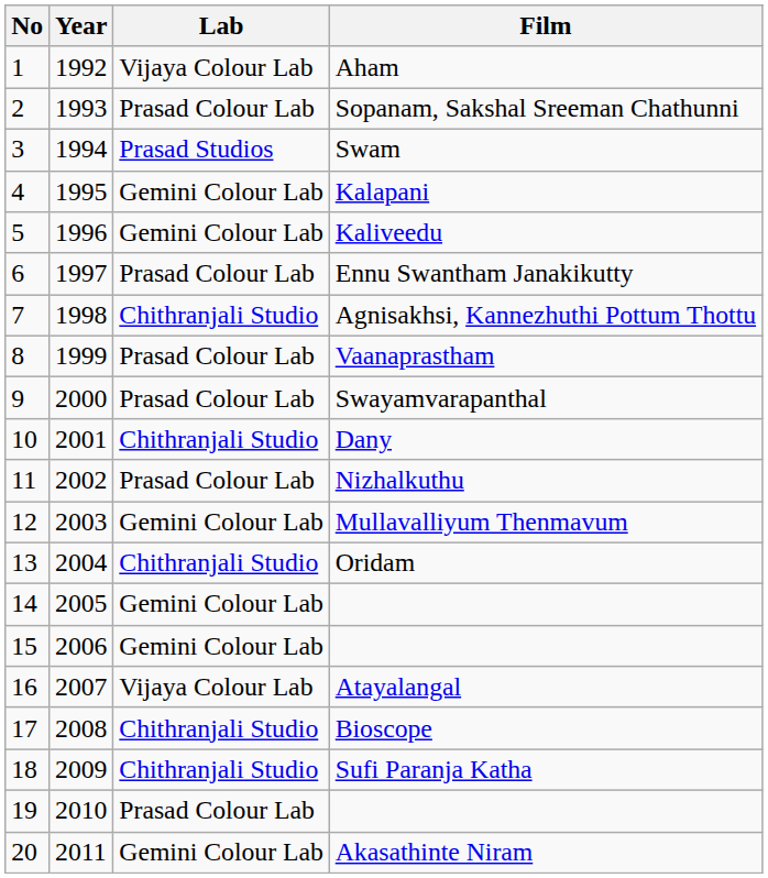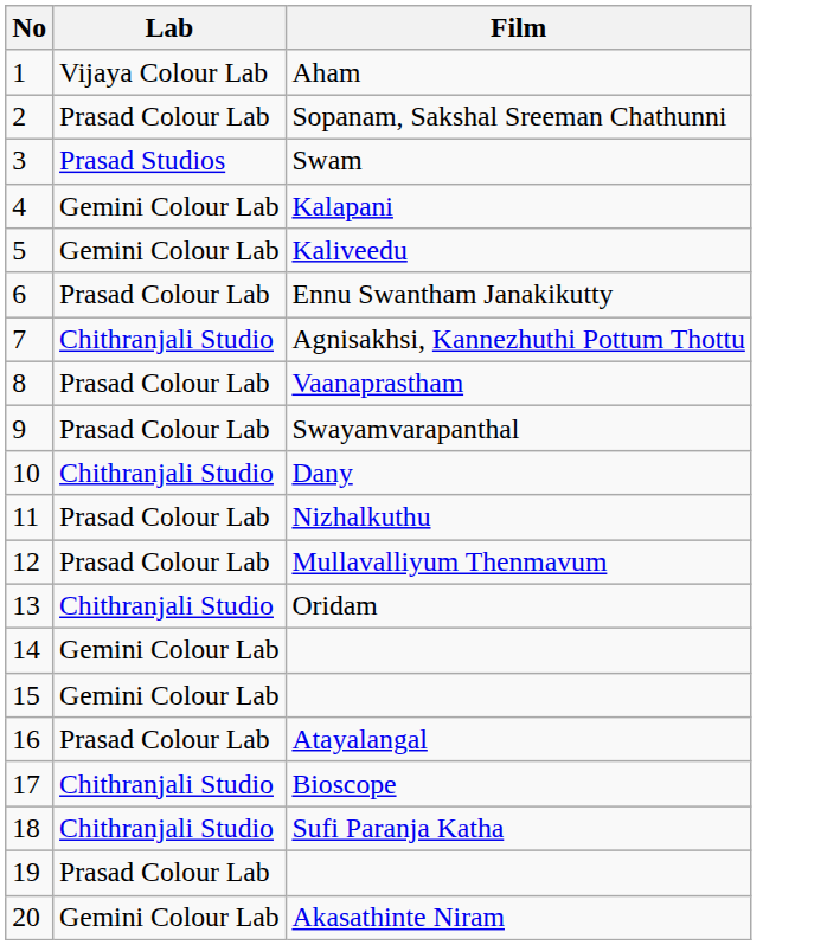 <table class="wikitable sortable">
 <tr>
 <th>No</th>
-<th>Year</th>
 <th>Lab</th>
 <th>Film</th>
 </tr>
 <tr>
 <td>1</td>
-<td>1992</td>
 <td>Vijaya Colour Lab</td>
 <td>Aham</td>
 </tr>
 <tr>
 <td>2</td>
-<td>1993</td>
 <td>Prasad Colour Lab</td>
 <td>Sopanam, Sakshal Sreeman Chathunni</td>
 </tr>
 <tr>
 <td>3</td>
-<td>1994</td>
 <td><a href='#'>Prasad Studios</a></td>
 <td>Swam</td>
 </tr>
 <tr>
 <td>4</td>
-<td>1995</td>
 <td>Gemini Colour Lab</td>
 <td><a href='#'>Kalapani</a></td>
 </tr>
 <tr>
 <td>5</td>
-<td>1996</td>
 <td>Gemini Colour Lab</td>
 <td><a href='#'>Kaliveedu</a></td>
 </tr>
 <tr>
 <td>6</td>
-<td>1997</td>
 <td>Prasad Colour Lab</td>
 <td>Ennu Swantham Janakikutty</td>
 </tr>
 <tr>
 <td>7</td>
-<td>1998</td>
 <td><a href='#'>Chithranjali Studio</a></td>
 <td>Agnisakhsi, <a href='#'>Kannezhuthi Pottum Thottu</a></td>
 </tr>
 <tr>
 <td>8</td>
-<td>1999</td>
 <td>Prasad Colour Lab</td>
 <td><a href='#'>Vaanaprastham</a></td>
 </tr>
 <tr>
 <td>9</td>
-<td>2000</td>
 <td>Prasad Colour Lab</td>
 <td>Swayamvarapanthal</td>
 </tr>
 <tr>
 <td>10</td>
-<td>2001</td>
 <td><a href='#'>Chithranjali Studio</a></td>
 <td><a href='#'>Dany</a></td>
 </tr>
 <tr>
 <td>11</td>
-<td>2002</td>
 <td>Prasad Colour Lab</td>
 <td><a href='#'>Nizhalkuthu</a></td>
 </tr>
 <tr>
 <td>12</td>
-<td>2003</td>
-<td>Gemini Colour Lab</td>
+<td>Prasad Colour Lab</td>
 <td><a href='#'>Mullavalliyum Thenmavum</a></td>
 </tr>
 <tr>
 <td>13</td>
-<td>2004</td>
 <td><a href='#'>Chithranjali Studio</a></td>
 <td>Oridam</td>
 </tr>
 <tr>
 <td>14</td>
-<td>2005</td>
 <td>Gemini Colour Lab</td>
 <td></td>
 </tr>
 <tr>
 <td>15</td>
-<td>2006</td>
 <td>Gemini Colour Lab</td>
 <td></td>
 </tr>
 <tr>
 <td>16</td>
-<td>2007</td>
-<td>Vijaya Colour Lab</td>
+<td>Prasad Colour Lab</td>
 <td><a href='#'>Atayalangal</a></td>
 </tr>
 <tr>
 <td>17</td>
-<td>2008</td>
 <td><a href='#'>Chithranjali Studio</a></td>
 <td><a href='#'>Bioscope</a></td>
 </tr>
 <tr>
 <td>18</td>
-<td>2009</td>
 <td><a href='#'>Chithranjali Studio</a></td>
 <td><a href='#'>Sufi Paranja Katha</a></td>
 </tr>
 <tr>
 <td>19</td>
-<td>2010</td>
 <td>Prasad Colour Lab</td>
 <td></td>
 </tr>
 <tr>
 <td>20</td>
-<td>2011</td>
 <td>Gemini Colour Lab</td>
 <td><a href='#'>Akasathinte Niram</a></td>
 </tr>
 </table>
